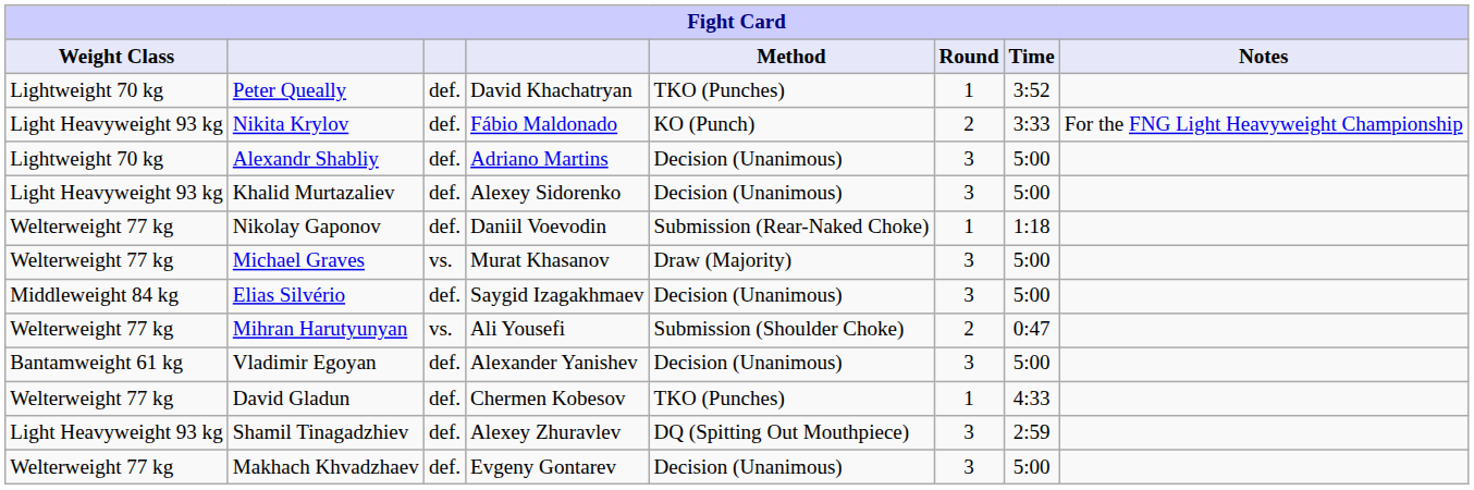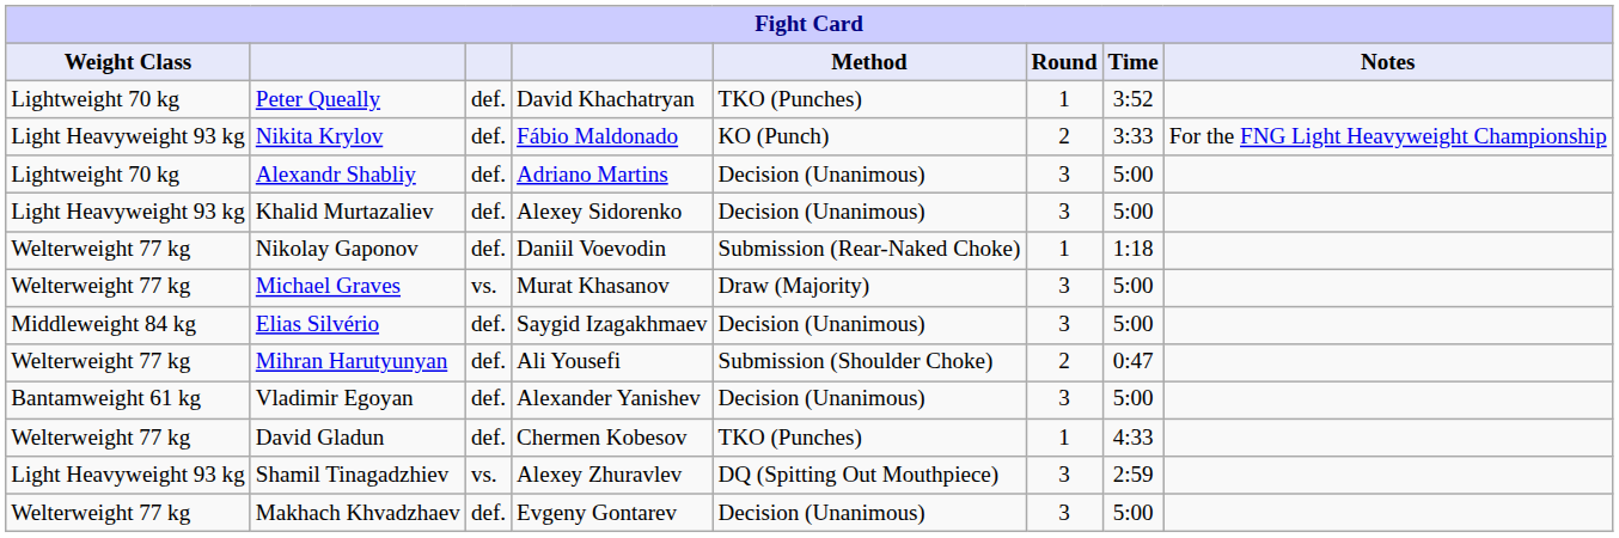 <table class="wikitable" style="font-size: 80%;">
 <tr>
 <th colspan="8" style="background-color: #ccf; color: #000080; text-align: center;"><strong>Fight Card</strong></th>
 </tr>
 <tr>
 <th colspan="1" style="background-color: #E6E8FA; color: #000000; text-align: center;">Weight Class</th>
 <th colspan="1" style="background-color: #E6E8FA; color: #000000; text-align: center;"></th>
 <th colspan="1" style="background-color: #E6E8FA; color: #000000; text-align: center;"></th>
 <th colspan="1" style="background-color: #E6E8FA; color: #000000; text-align: center;"></th>
 <th colspan="1" style="background-color: #E6E8FA; color: #000000; text-align: center;">Method</th>
 <th colspan="1" style="background-color: #E6E8FA; color: #000000; text-align: center;">Round</th>
 <th colspan="1" style="background-color: #E6E8FA; color: #000000; text-align: center;">Time</th>
 <th colspan="1" style="background-color: #E6E8FA; color: #000000; text-align: center;">Notes</th>
 </tr>
 <tr>
 <td>Lightweight 70 kg</td>
 <td> <a href='#'>Peter Queally</a></td>
 <td>def.</td>
 <td> David Khachatryan</td>
 <td>TKO (Punches)</td>
 <td align=center>1</td>
 <td align=center>3:52</td>
 <td></td>
 </tr>
 <tr>
 <td>Light Heavyweight 93 kg</td>
 <td> <a href='#'>Nikita Krylov</a></td>
 <td>def.</td>
 <td> <a href='#'>Fábio Maldonado</a></td>
 <td>KO (Punch)</td>
 <td align=center>2</td>
 <td align=center>3:33</td>
 <td>For the <a href='#'>FNG Light Heavyweight Championship</a></td>
 </tr>
 <tr>
 <td>Lightweight 70 kg</td>
 <td> <a href='#'>Alexandr Shabliy</a></td>
 <td>def.</td>
 <td> <a href='#'>Adriano Martins</a></td>
 <td>Decision (Unanimous)</td>
 <td align=center>3</td>
 <td align=center>5:00</td>
 <td></td>
 </tr>
 <tr>
 <td>Light Heavyweight 93 kg</td>
 <td> Khalid Murtazaliev</td>
 <td>def.</td>
 <td> Alexey Sidorenko</td>
 <td>Decision (Unanimous)</td>
 <td align=center>3</td>
 <td align=center>5:00</td>
 <td></td>
 </tr>
 <tr>
 <td>Welterweight 77 kg</td>
 <td> Nikolay Gaponov</td>
 <td>def.</td>
 <td> Daniil Voevodin</td>
 <td>Submission (Rear-Naked Choke)</td>
 <td align=center>1</td>
 <td align=center>1:18</td>
 <td></td>
 </tr>
 <tr>
 <td>Welterweight 77 kg</td>
 <td> <a href='#'>Michael Graves</a></td>
 <td>vs.</td>
 <td> Murat Khasanov</td>
 <td>Draw (Majority)</td>
 <td align=center>3</td>
 <td align=center>5:00</td>
 <td></td>
 </tr>
 <tr>
 <td>Middleweight 84 kg</td>
 <td> <a href='#'>Elias Silvério</a></td>
 <td>def.</td>
 <td> Saygid Izagakhmaev</td>
 <td>Decision (Unanimous)</td>
 <td align=center>3</td>
 <td align=center>5:00</td>
 <td></td>
 </tr>
 <tr>
 <td>Welterweight 77 kg</td>
 <td> <a href='#'>Mihran Harutyunyan</a></td>
-<td>vs.</td>
+<td>def.</td>
 <td> Ali Yousefi</td>
 <td>Submission (Shoulder Choke)</td>
 <td align=center>2</td>
 <td align=center>0:47</td>
 <td></td>
 </tr>
 <tr>
 <td>Bantamweight 61 kg</td>
 <td> Vladimir Egoyan</td>
 <td>def.</td>
 <td> Alexander Yanishev</td>
 <td>Decision (Unanimous)</td>
 <td align=center>3</td>
 <td align=center>5:00</td>
 <td></td>
 </tr>
 <tr>
 <td>Welterweight 77 kg</td>
 <td> David Gladun</td>
 <td>def.</td>
 <td> Chermen Kobesov</td>
 <td>TKO (Punches)</td>
 <td align=center>1</td>
 <td align=center>4:33</td>
 <td></td>
 </tr>
 <tr>
 <td>Light Heavyweight 93 kg</td>
 <td> Shamil Tinagadzhiev</td>
-<td>def.</td>
+<td>vs.</td>
 <td> Alexey Zhuravlev</td>
 <td>DQ (Spitting Out Mouthpiece)</td>
 <td align=center>3</td>
 <td align=center>2:59</td>
 <td></td>
 </tr>
 <tr>
 <td>Welterweight 77 kg</td>
 <td> Makhach Khvadzhaev</td>
 <td>def.</td>
 <td> Evgeny Gontarev</td>
 <td>Decision (Unanimous)</td>
 <td align=center>3</td>
 <td align=center>5:00</td>
 <td></td>
 </tr>
 </table>
